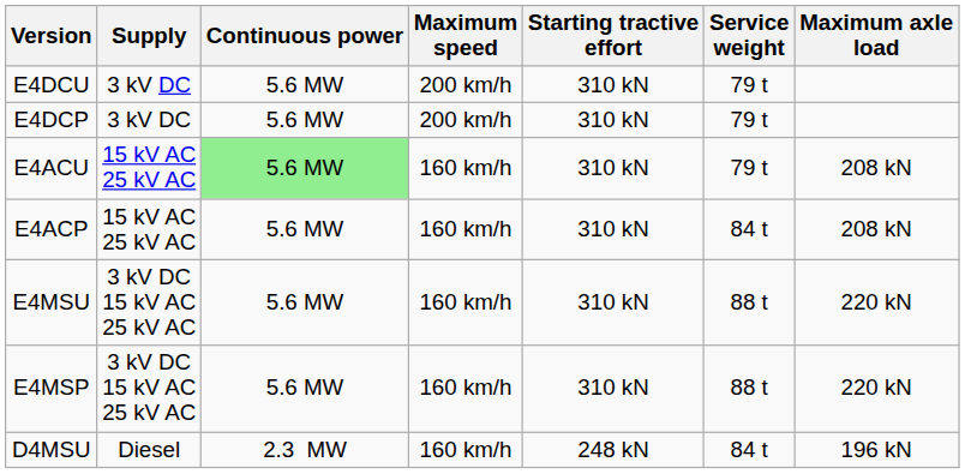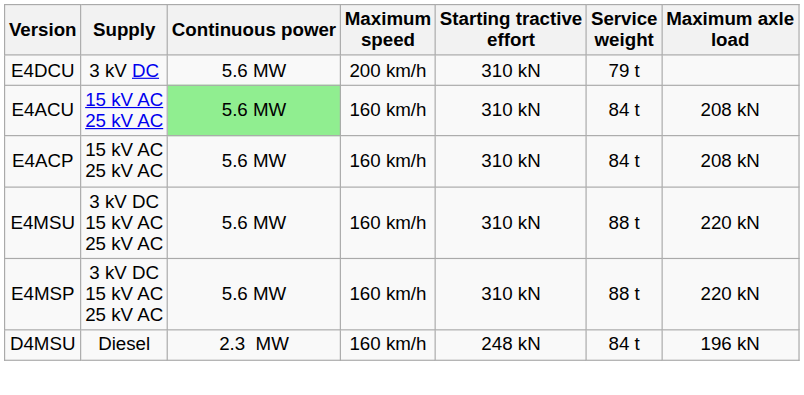 <table class="wikitable" style="text-align:center;">
 <tr>
 <th>Version</th>
 <th>Supply</th>
 <th>Continuous power</th>
 <th>Maximum <br>speed</th>
 <th>Starting tractive<br>effort</th>
 <th>Service<br>weight</th>
 <th>Maximum axle<br>load</th>
 </tr>
 <tr>
 <td>E4DCU</td>
 <td>3 kV <a href='#'>DC</a></td>
 <td>5.6 MW</td>
 <td>200 km/h</td>
 <td>310 kN</td>
 <td>79 t</td>
 <td 196></td>
 </tr>
 <tr>
-<td>E4DCP</td>
-<td>3 kV DC</td>
-<td>5.6 MW</td>
-<td>200 km/h</td>
-<td>310 kN</td>
-<td>79 t</td>
-<td 196></td>
-</tr>
-<tr>
 <td>E4ACU</td>
 <td><a href='#'>15 kV AC</a> <br> <a href='#'>25 kV AC</a></td>
 <td style="background: lightgreen;">5.6 MW</td>
 <td>160 km/h</td>
 <td>310 kN</td>
-<td>79 t</td>
+<td>84 t</td>
 <td>208 kN</td>
 </tr>
 <tr>
 <td>E4ACP</td>
 <td>15 kV AC <br>25 kV AC</td>
 <td>5.6 MW</td>
 <td>160 km/h</td>
 <td>310 kN</td>
 <td>84 t</td>
 <td>208 kN</td>
 </tr>
 <tr>
 <td>E4MSU</td>
 <td>3 kV DC <br>15 kV AC<br>25 kV AC</td>
 <td>5.6 MW</td>
 <td>160 km/h</td>
 <td>310 kN</td>
 <td>88 t</td>
 <td>220 kN</td>
 </tr>
 <tr>
 <td>E4MSP</td>
 <td>3 kV DC <br>15 kV AC<br>25 kV AC</td>
 <td>5.6 MW</td>
 <td>160 km/h</td>
 <td>310 kN</td>
 <td>88 t</td>
 <td>220 kN</td>
 </tr>
 <tr>
 <td>D4MSU</td>
 <td>Diesel</td>
 <td>2.3  MW</td>
 <td>160 km/h</td>
 <td>248 kN</td>
 <td>84 t</td>
 <td>196 kN</td>
 </tr>
 </table>
